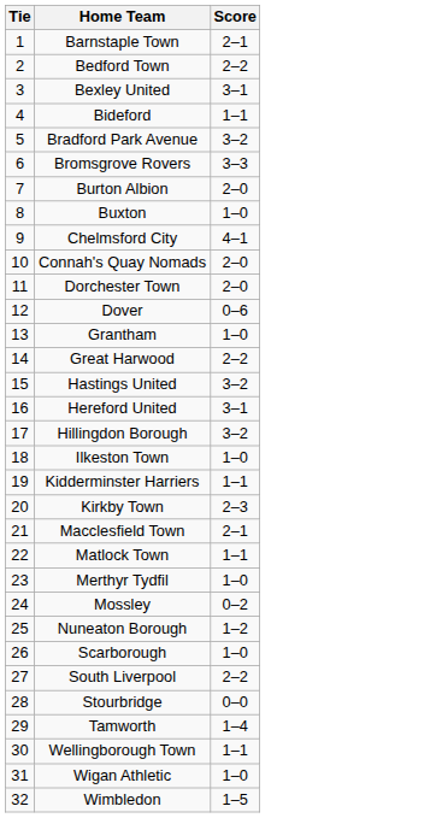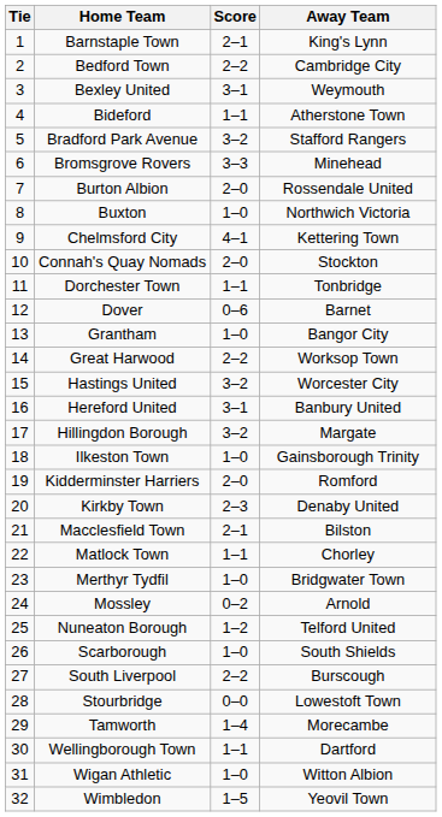 <table class="wikitable" style="text-align:center;">
 <tr>
 <th width=20>Tie</th>
 <th width=175>Home Team</th>
 <th width=20>Score</th>
+<th width=175>Away Team</th>
 </tr>
 <tr>
 <td>1</td>
 <td>Barnstaple Town</td>
 <td>2–1</td>
+<td>King's Lynn</td>
 </tr>
 <tr>
 <td>2</td>
 <td>Bedford Town</td>
 <td>2–2</td>
+<td>Cambridge City</td>
 </tr>
 <tr>
 <td>3</td>
 <td>Bexley United</td>
 <td>3–1</td>
+<td>Weymouth</td>
 </tr>
 <tr>
 <td>4</td>
 <td>Bideford</td>
 <td>1–1</td>
+<td>Atherstone Town</td>
 </tr>
 <tr>
 <td>5</td>
 <td>Bradford Park Avenue</td>
 <td>3–2</td>
+<td>Stafford Rangers</td>
 </tr>
 <tr>
 <td>6</td>
 <td>Bromsgrove Rovers</td>
 <td>3–3</td>
+<td>Minehead</td>
 </tr>
 <tr>
 <td>7</td>
 <td>Burton Albion</td>
 <td>2–0</td>
+<td>Rossendale United</td>
 </tr>
 <tr>
 <td>8</td>
 <td>Buxton</td>
 <td>1–0</td>
+<td>Northwich Victoria</td>
 </tr>
 <tr>
 <td>9</td>
 <td>Chelmsford City</td>
 <td>4–1</td>
+<td>Kettering Town</td>
 </tr>
 <tr>
 <td>10</td>
 <td>Connah's Quay Nomads</td>
 <td>2–0</td>
+<td>Stockton</td>
 </tr>
 <tr>
 <td>11</td>
 <td>Dorchester Town</td>
-<td>2–0</td>
+<td>1–1</td>
+<td>Tonbridge</td>
 </tr>
 <tr>
 <td>12</td>
 <td>Dover</td>
 <td>0–6</td>
+<td>Barnet</td>
 </tr>
 <tr>
 <td>13</td>
 <td>Grantham</td>
 <td>1–0</td>
+<td>Bangor City</td>
 </tr>
 <tr>
 <td>14</td>
 <td>Great Harwood</td>
 <td>2–2</td>
+<td>Worksop Town</td>
 </tr>
 <tr>
 <td>15</td>
 <td>Hastings United</td>
 <td>3–2</td>
+<td>Worcester City</td>
 </tr>
 <tr>
 <td>16</td>
 <td>Hereford United</td>
 <td>3–1</td>
+<td>Banbury United</td>
 </tr>
 <tr>
 <td>17</td>
 <td>Hillingdon Borough</td>
 <td>3–2</td>
+<td>Margate</td>
 </tr>
 <tr>
 <td>18</td>
 <td>Ilkeston Town</td>
 <td>1–0</td>
+<td>Gainsborough Trinity</td>
 </tr>
 <tr>
 <td>19</td>
 <td>Kidderminster Harriers</td>
-<td>1–1</td>
+<td>2–0</td>
+<td>Romford</td>
 </tr>
 <tr>
 <td>20</td>
 <td>Kirkby Town</td>
 <td>2–3</td>
+<td>Denaby United</td>
 </tr>
 <tr>
 <td>21</td>
 <td>Macclesfield Town</td>
 <td>2–1</td>
+<td>Bilston</td>
 </tr>
 <tr>
 <td>22</td>
 <td>Matlock Town</td>
 <td>1–1</td>
+<td>Chorley</td>
 </tr>
 <tr>
 <td>23</td>
 <td>Merthyr Tydfil</td>
 <td>1–0</td>
+<td>Bridgwater Town</td>
 </tr>
 <tr>
 <td>24</td>
 <td>Mossley</td>
 <td>0–2</td>
+<td>Arnold</td>
 </tr>
 <tr>
 <td>25</td>
 <td>Nuneaton Borough</td>
 <td>1–2</td>
+<td>Telford United</td>
 </tr>
 <tr>
 <td>26</td>
 <td>Scarborough</td>
 <td>1–0</td>
+<td>South Shields</td>
 </tr>
 <tr>
 <td>27</td>
 <td>South Liverpool</td>
 <td>2–2</td>
+<td>Burscough</td>
 </tr>
 <tr>
 <td>28</td>
 <td>Stourbridge</td>
 <td>0–0</td>
+<td>Lowestoft Town</td>
 </tr>
 <tr>
 <td>29</td>
 <td>Tamworth</td>
 <td>1–4</td>
+<td>Morecambe</td>
 </tr>
 <tr>
 <td>30</td>
 <td>Wellingborough Town</td>
 <td>1–1</td>
+<td>Dartford</td>
 </tr>
 <tr>
 <td>31</td>
 <td>Wigan Athletic</td>
 <td>1–0</td>
+<td>Witton Albion</td>
 </tr>
 <tr>
 <td>32</td>
 <td>Wimbledon</td>
 <td>1–5</td>
+<td>Yeovil Town</td>
 </tr>
 </table>
